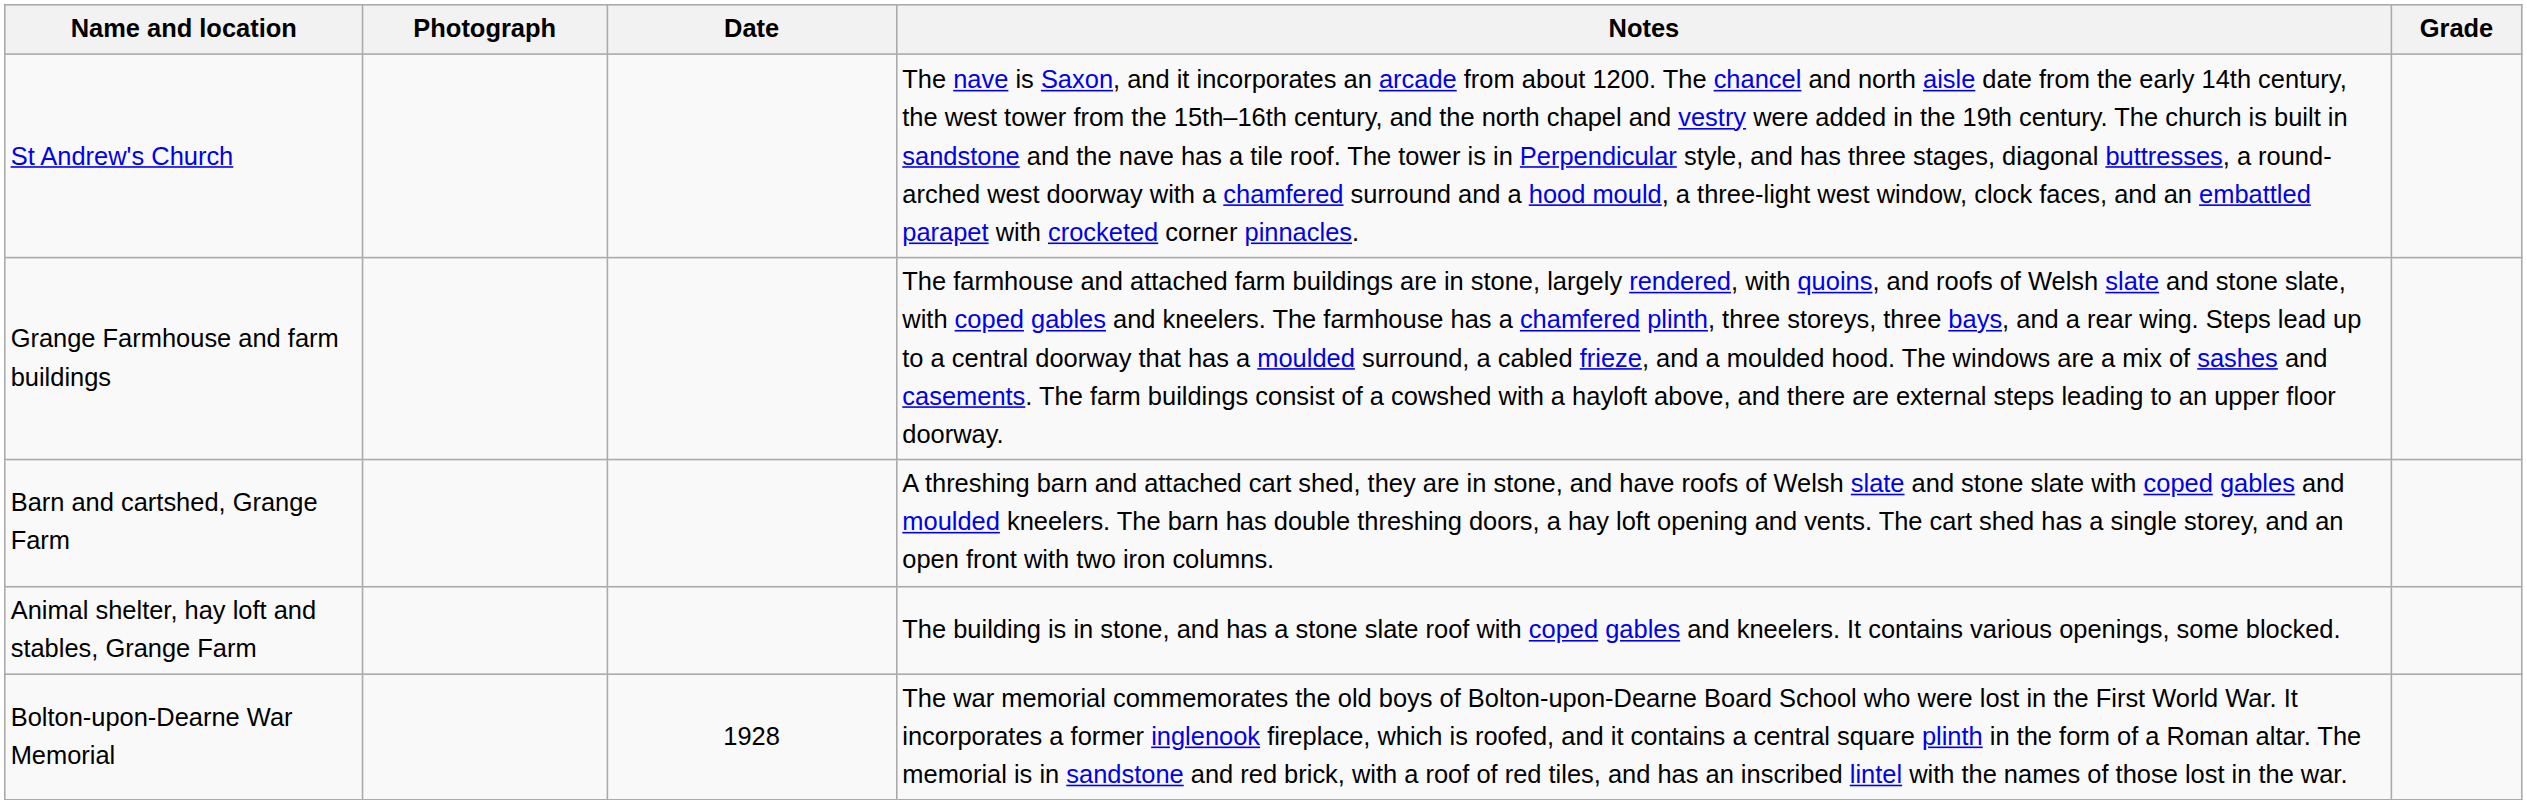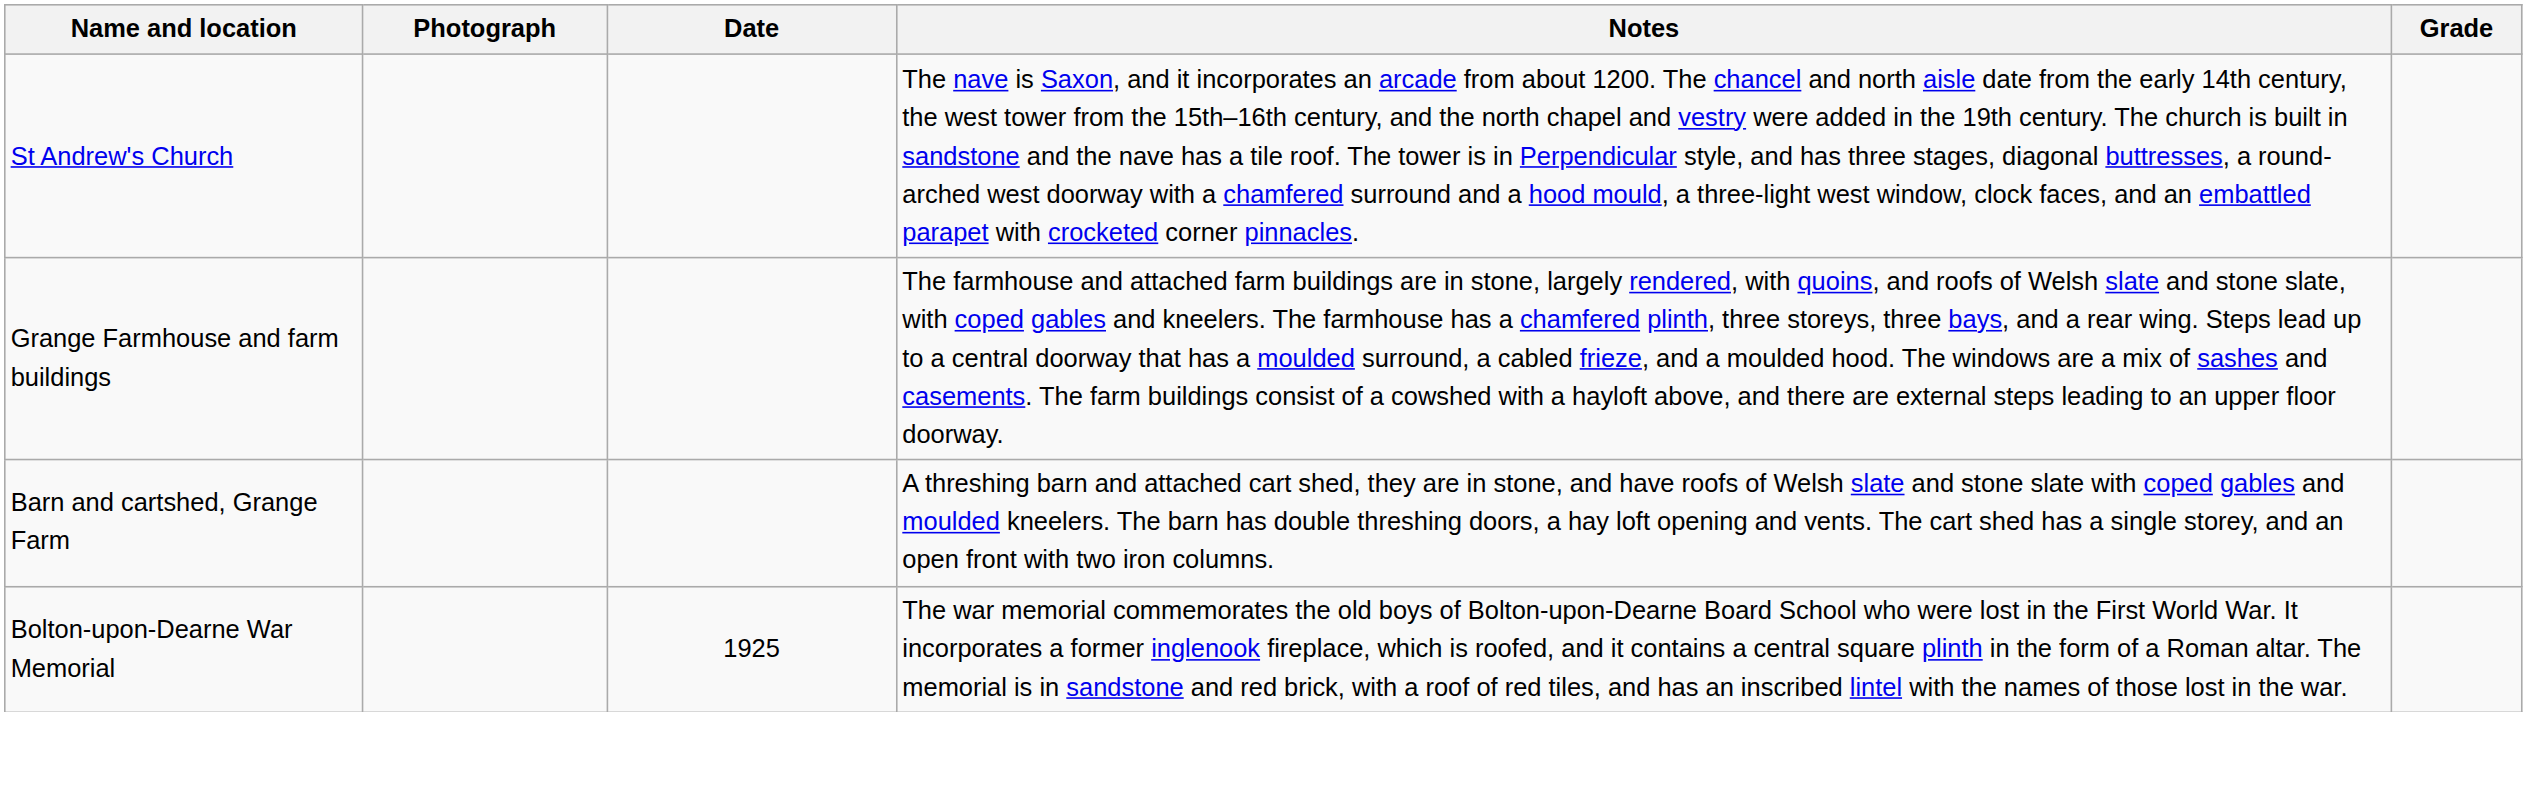 <table class="wikitable sortable plainrowheaders" style="width:100%; border:0; text-align:left; line-height:150%;">
 <tr>
 <th scope="col"  style="width:150px">Name and location</th>
 <th scope="col"  style="width:100px" class="unsortable">Photograph</th>
 <th scope="col"  style="width:120px">Date</th>
 <th scope="col"  style="width:650px" class="unsortable">Notes</th>
 <th scope="col"  style="width:50px">Grade</th>
 </tr>
 <tr>
 <td><a href='#'>St Andrew's Church</a><br><small></small></td>
 <td></td>
 <td align="center"></td>
 <td>The <a href='#'>nave</a> is <a href='#'>Saxon</a>, and it incorporates an <a href='#'>arcade</a> from about 1200.  The <a href='#'>chancel</a> and north <a href='#'>aisle</a> date from the early 14th century, the west tower from the 15th–16th century, and the north chapel and <a href='#'>vestry</a> were added in the 19th century.   The church is built in <a href='#'>sandstone</a> and the nave has a tile roof.  The tower is in <a href='#'>Perpendicular</a> style, and has three stages, diagonal <a href='#'>buttresses</a>, a round-arched west doorway with a <a href='#'>chamfered</a> surround and a <a href='#'>hood mould</a>, a three-light west window, clock faces, and an <a href='#'>embattled</a> <a href='#'>parapet</a> with <a href='#'>crocketed</a> corner <a href='#'>pinnacles</a>.</td>
 <td align="center" ></td>
 </tr>
 <tr>
 <td>Grange Farmhouse and farm buildings<br><small></small></td>
 <td></td>
 <td align="center"></td>
 <td>The farmhouse and attached farm buildings are in stone, largely <a href='#'>rendered</a>, with <a href='#'>quoins</a>, and roofs of Welsh <a href='#'>slate</a> and stone slate, with <a href='#'>coped</a> <a href='#'>gables</a> and kneelers.  The farmhouse has a <a href='#'>chamfered</a> <a href='#'>plinth</a>, three storeys, three <a href='#'>bays</a>, and a rear wing.  Steps lead up to a central doorway that has a <a href='#'>moulded</a> surround, a cabled <a href='#'>frieze</a>, and a moulded hood.  The windows are a mix of <a href='#'>sashes</a> and <a href='#'>casements</a>.  The farm buildings consist of a cowshed with a hayloft above, and there are external steps leading to an upper floor doorway.</td>
 <td align="center" ></td>
 </tr>
 <tr>
 <td>Barn and cartshed, Grange Farm<br><small></small></td>
 <td></td>
 <td align="center"></td>
 <td>A threshing barn and attached cart shed, they are in stone, and have roofs of Welsh <a href='#'>slate</a> and stone slate with <a href='#'>coped</a> <a href='#'>gables</a> and <a href='#'>moulded</a> kneelers.  The barn has double threshing doors, a hay loft opening and vents.  The cart shed has a single storey, and an open front with two iron columns.</td>
 <td align="center" ></td>
 </tr>
 <tr>
-<td>Animal shelter, hay loft and stables, Grange Farm<br><small></small></td>
-<td></td>
-<td align="center"></td>
-<td>The building is in stone, and has a stone slate roof with <a href='#'>coped</a> <a href='#'>gables</a> and kneelers.  It contains various openings, some blocked.</td>
-<td align="center" ></td>
-</tr>
-<tr>
 <td>Bolton-upon-Dearne War Memorial<br><small></small></td>
 <td></td>
-<td align="center">1928</td>
+<td align="center">1925</td>
 <td>The war memorial commemorates the old boys of Bolton-upon-Dearne Board School who were lost in the First World War.  It incorporates a former <a href='#'>inglenook</a> fireplace, which is roofed, and it contains a central square <a href='#'>plinth</a> in the form of a Roman altar.  The memorial is in <a href='#'>sandstone</a> and red brick, with a roof of red tiles, and has an inscribed <a href='#'>lintel</a> with the names of those lost in the war.</td>
 <td align="center" ></td>
 </tr>
 <tr>
 </tr>
 </table>
